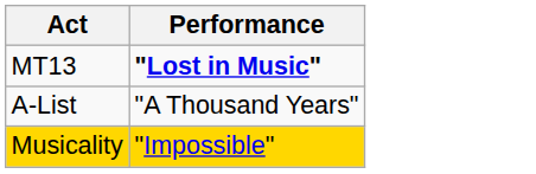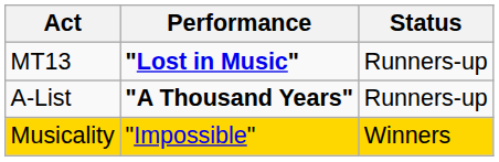 <table class="wikitable">
 <tr>
 <th>Act</th>
 <th>Performance</th>
+<th>Status</th>
 </tr>
 <tr>
 <td>MT13</td>
 <td><strong>"<a href='#'>Lost in Music</a>"</strong></td>
+<td>Runners-up</td>
 </tr>
 <tr>
 <td>A-List</td>
-<td>"A Thousand Years"</td>
+<td><strong>"A Thousand Years"</strong></td>
+<td>Runners-up</td>
 </tr>
 <tr>
 <td style="background:gold;">Musicality</td>
 <td style="background:gold;">"<a href='#'>Impossible</a>"</td>
+<td style="background:gold;">Winners</td>
 </tr>
 </table>
